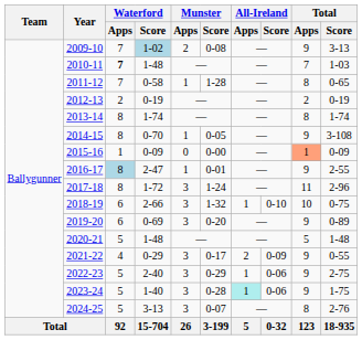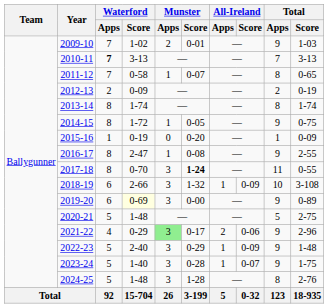 <table class="wikitable" style="text-align:center">
 <tr>
 <th rowspan="2">Team</th>
 <th rowspan="2">Year</th>
 <th colspan="2"><a href='#'>Waterford</a></th>
 <th colspan="2"><a href='#'>Munster</a></th>
 <th colspan="2"><a href='#'>All-Ireland</a></th>
 <th colspan="2">Total</th>
 </tr>
 <tr>
 <th>Apps</th>
 <th>Score</th>
 <th>Apps</th>
 <th>Score</th>
 <th>Apps</th>
 <th>Score</th>
 <th>Apps</th>
 <th>Score</th>
 </tr>
 <tr>
 <td rowspan="16"><a href='#'>Ballygunner</a></td>
 <td><a href='#'>2009-10</a></td>
 <td>7</td>
-<td style="background: lightblue;">1-02</td>
+<td>1-02</td>
 <td>2</td>
-<td>0-08</td>
+<td>0-01</td>
 <td colspan=2>—</td>
 <td>9</td>
-<td>3-13</td>
+<td>1-03</td>
 </tr>
 <tr>
 <td><a href='#'>2010-11</a></td>
 <td><strong>7</strong></td>
-<td>1-48</td>
+<td>3-13</td>
 <td colspan=2>—</td>
 <td colspan=2>—</td>
 <td>7</td>
-<td>1-03</td>
+<td>3-13</td>
 </tr>
 <tr>
 <td><a href='#'>2011-12</a></td>
 <td>7</td>
 <td>0-58</td>
 <td>1</td>
-<td>1-28</td>
+<td>0-07</td>
 <td colspan=2>—</td>
 <td>8</td>
 <td>0-65</td>
 </tr>
 <tr>
 <td><a href='#'>2012-13</a></td>
 <td>2</td>
-<td>0-19</td>
+<td>0-09</td>
 <td colspan=2>—</td>
 <td colspan=2>—</td>
 <td>2</td>
 <td>0-19</td>
 </tr>
 <tr>
 <td><a href='#'>2013-14</a></td>
 <td>8</td>
 <td>1-74</td>
 <td colspan=2>—</td>
 <td colspan=2>—</td>
 <td>8</td>
 <td>1-74</td>
 </tr>
 <tr>
 <td><a href='#'>2014-15</a></td>
 <td>8</td>
-<td>0-70</td>
+<td>1-72</td>
 <td>1</td>
 <td>0-05</td>
 <td colspan=2>—</td>
 <td>9</td>
-<td>3-108</td>
+<td>0-75</td>
 </tr>
 <tr>
 <td><a href='#'>2015-16</a></td>
 <td>1</td>
-<td>0-09</td>
+<td>0-19</td>
 <td>0</td>
-<td>0-00</td>
+<td>0-20</td>
 <td colspan=2>—</td>
-<td style="background: lightsalmon;">1</td>
+<td>1</td>
 <td>0-09</td>
 </tr>
 <tr>
 <td><a href='#'>2016-17</a></td>
-<td style="background: lightblue;">8</td>
+<td>8</td>
 <td>2-47</td>
 <td>1</td>
-<td>0-01</td>
+<td>0-08</td>
 <td colspan=2>—</td>
 <td>9</td>
 <td>2-55</td>
 </tr>
 <tr>
 <td><a href='#'>2017-18</a></td>
 <td>8</td>
-<td>1-72</td>
+<td>0-70</td>
 <td>3</td>
-<td>1-24</td>
+<td><strong>1-24</strong></td>
 <td colspan=2>—</td>
 <td>11</td>
-<td>2-96</td>
+<td>0-55</td>
 </tr>
 <tr>
 <td><a href='#'>2018-19</a></td>
 <td>6</td>
 <td>2-66</td>
 <td>3</td>
 <td>1-32</td>
 <td>1</td>
-<td>0-10</td>
+<td>0-09</td>
 <td>10</td>
-<td>0-75</td>
+<td>3-108</td>
 </tr>
 <tr>
 <td><a href='#'>2019-20</a></td>
 <td>6</td>
-<td>0-69</td>
+<td style="background: lightyellow;">0-69</td>
 <td>3</td>
-<td>0-20</td>
+<td>0-00</td>
 <td colspan=2>—</td>
 <td>9</td>
 <td>0-89</td>
 </tr>
 <tr>
 <td><a href='#'>2020-21</a></td>
 <td>5</td>
 <td>1-48</td>
 <td colspan=2>—</td>
 <td colspan=2>—</td>
 <td>5</td>
-<td>1-48</td>
+<td>2-75</td>
 </tr>
 <tr>
 <td><a href='#'>2021-22</a></td>
 <td>4</td>
 <td>0-29</td>
-<td>3</td>
+<td style="background: lightgreen;">3</td>
 <td>0-17</td>
 <td>2</td>
-<td>0-09</td>
+<td>0-06</td>
 <td>9</td>
-<td>0-55</td>
+<td>2-96</td>
 </tr>
 <tr>
 <td><a href='#'>2022-23</a></td>
 <td>5</td>
 <td>2-40</td>
 <td>3</td>
 <td>0-29</td>
 <td>1</td>
-<td>0-06</td>
+<td>0-09</td>
 <td>9</td>
-<td>2-75</td>
+<td>1-48</td>
 </tr>
 <tr>
 <td><a href='#'>2023-24</a></td>
 <td>5</td>
 <td>1-40</td>
 <td>3</td>
 <td>0-28</td>
-<td style="background: paleturquoise;">1</td>
-<td>0-06</td>
+<td>1</td>
+<td>0-07</td>
 <td>9</td>
 <td>1-75</td>
 </tr>
 <tr>
 <td><a href='#'>2024-25</a></td>
 <td>5</td>
-<td>3-13</td>
+<td>1-48</td>
 <td>3</td>
-<td>0-07</td>
+<td>1-28</td>
 <td colspan=2>—</td>
 <td>8</td>
 <td>2-76</td>
 </tr>
 <tr>
 <th colspan="2">Total</th>
 <th>92</th>
 <th>15-704</th>
 <th>26</th>
 <th>3-199</th>
 <th>5</th>
 <th>0-32</th>
 <th>123</th>
 <th>18-935</th>
 </tr>
 </table>
